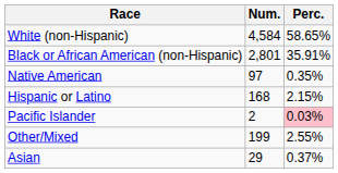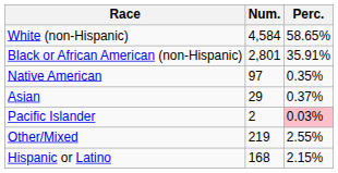 <table class="wikitable">
 <tr>
 <th>Race</th>
 <th>Num.</th>
 <th>Perc.</th>
 </tr>
 <tr>
 <td><a href='#'>White</a> (non-Hispanic)</td>
 <td>4,584</td>
 <td>58.65%</td>
 </tr>
 <tr>
 <td><a href='#'>Black or African American</a> (non-Hispanic)</td>
 <td>2,801</td>
 <td>35.91%</td>
 </tr>
 <tr>
 <td><a href='#'>Native American</a></td>
 <td>97</td>
 <td>0.35%</td>
 </tr>
 <tr>
-<td><a href='#'>Hispanic</a> or <a href='#'>Latino</a></td>
-<td>168</td>
-<td>2.15%</td>
+<td><a href='#'>Asian</a></td>
+<td>29</td>
+<td>0.37%</td>
 </tr>
 <tr>
 <td><a href='#'>Pacific Islander</a></td>
 <td>2</td>
 <td style="background: pink;">0.03%</td>
 </tr>
 <tr>
 <td><a href='#'>Other/Mixed</a></td>
-<td>199</td>
+<td>219</td>
 <td>2.55%</td>
 </tr>
 <tr>
-<td><a href='#'>Asian</a></td>
-<td>29</td>
-<td>0.37%</td>
+<td><a href='#'>Hispanic</a> or <a href='#'>Latino</a></td>
+<td>168</td>
+<td>2.15%</td>
 </tr>
 </table>
